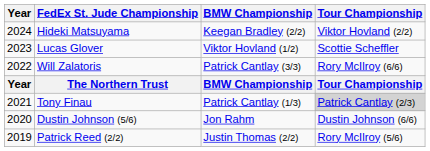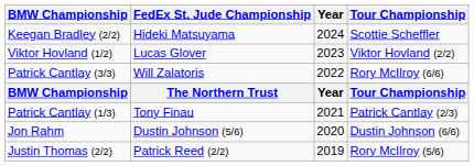 <table class=wikitable>
 <tr>
+<th><a href='#'>BMW Championship</a></th>
+<th><a href='#'>FedEx St. Jude Championship</a></th>
 <th>Year</th>
-<th><a href='#'>FedEx St. Jude Championship</a></th>
-<th><a href='#'>BMW Championship</a></th>
 <th><a href='#'>Tour Championship</a></th>
 </tr>
 <tr>
+<td> <a href='#'>Keegan Bradley</a> <small>(2/2)</small></td>
+<td> <a href='#'>Hideki Matsuyama</a></td>
 <td>2024</td>
-<td> <a href='#'>Hideki Matsuyama</a></td>
-<td> <a href='#'>Keegan Bradley</a> <small>(2/2)</small></td>
+<td> <a href='#'>Scottie Scheffler</a></td>
+</tr>
+<tr>
+<td> <a href='#'>Viktor Hovland</a> <small>(1/2)</small></td>
+<td> <a href='#'>Lucas Glover</a></td>
+<td>2023</td>
 <td> <a href='#'>Viktor Hovland</a> <small>(2/2)</small></td>
 </tr>
 <tr>
-<td>2023</td>
-<td> <a href='#'>Lucas Glover</a></td>
-<td> <a href='#'>Viktor Hovland</a> <small>(1/2)</small></td>
-<td> <a href='#'>Scottie Scheffler</a></td>
-</tr>
-<tr>
+<td> <a href='#'>Patrick Cantlay</a> <small>(3/3)</small></td>
+<td> <a href='#'>Will Zalatoris</a></td>
 <td>2022</td>
-<td> <a href='#'>Will Zalatoris</a></td>
-<td> <a href='#'>Patrick Cantlay</a> <small>(3/3)</small></td>
 <td> <a href='#'>Rory McIlroy</a> <small>(6/6)</small></td>
 </tr>
 <tr>
+<th><a href='#'>BMW Championship</a></th>
+<th><a href='#'>The Northern Trust</a></th>
 <th>Year</th>
-<th><a href='#'>The Northern Trust</a></th>
-<th><a href='#'>BMW Championship</a></th>
 <th><a href='#'>Tour Championship</a></th>
 </tr>
 <tr>
+<td> <a href='#'>Patrick Cantlay</a> <small>(1/3)</small></td>
+<td> <a href='#'>Tony Finau</a></td>
 <td>2021</td>
-<td> <a href='#'>Tony Finau</a></td>
-<td> <a href='#'>Patrick Cantlay</a> <small>(1/3)</small></td>
-<td style="background: lightgrey;"> <a href='#'>Patrick Cantlay</a> <small>(2/3)</small></td>
+<td> <a href='#'>Patrick Cantlay</a> <small>(2/3)</small></td>
 </tr>
 <tr>
+<td> <a href='#'>Jon Rahm</a></td>
+<td> <a href='#'>Dustin Johnson</a> <small>(5/6)</small></td>
 <td>2020</td>
-<td> <a href='#'>Dustin Johnson</a> <small>(5/6)</small></td>
-<td> <a href='#'>Jon Rahm</a></td>
 <td> <a href='#'>Dustin Johnson</a> <small>(6/6)</small></td>
 </tr>
 <tr>
+<td> <a href='#'>Justin Thomas</a> <small>(2/2)</small></td>
+<td> <a href='#'>Patrick Reed</a> <small>(2/2)</small></td>
 <td>2019</td>
-<td> <a href='#'>Patrick Reed</a> <small>(2/2)</small></td>
-<td> <a href='#'>Justin Thomas</a> <small>(2/2)</small></td>
 <td> <a href='#'>Rory McIlroy</a> <small>(5/6)</small></td>
 </tr>
 </table>
